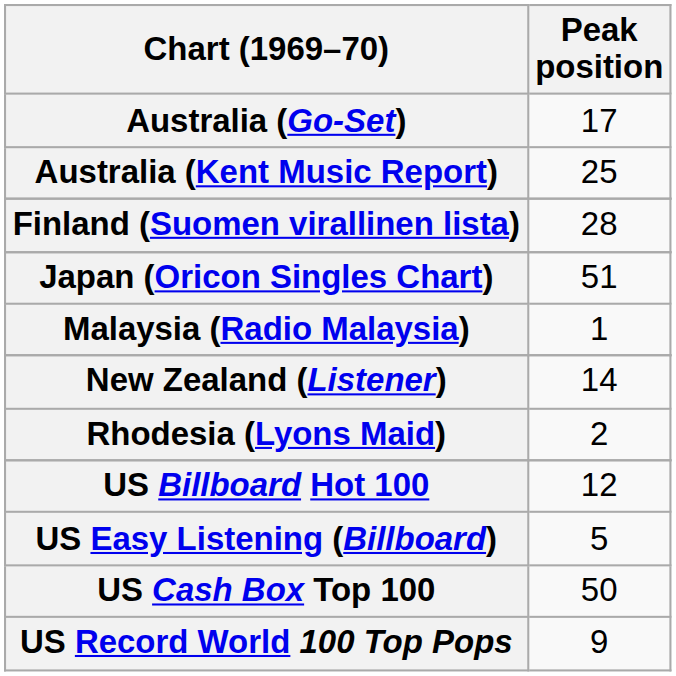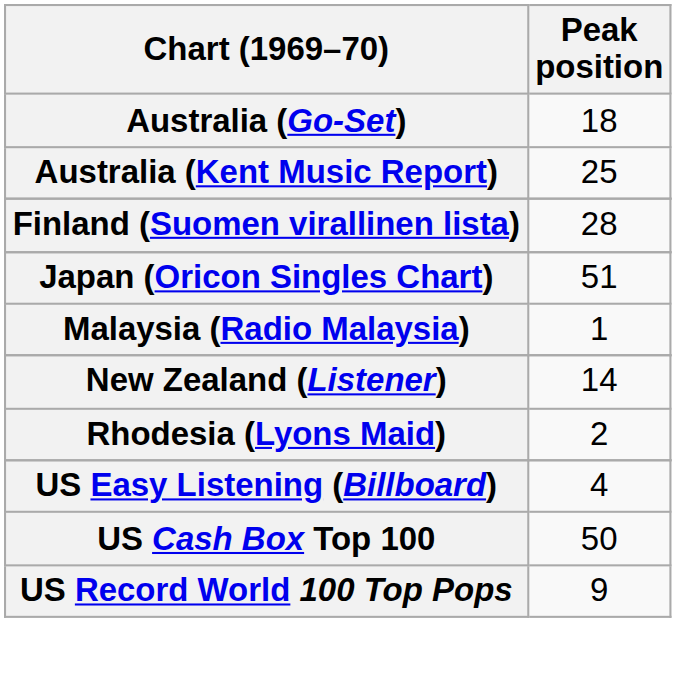 <table class="wikitable sortable plainrowheaders" style="text-align:center">
 <tr>
 <th>Chart (1969–70)</th>
 <th>Peak<br>position</th>
 </tr>
 <tr>
 <th scope="row">Australia (<em><a href='#'>Go-Set</a></em>)</th>
-<td>17</td>
+<td>18</td>
 </tr>
 <tr>
 <th scope="row">Australia (<a href='#'>Kent Music Report</a>)</th>
 <td>25</td>
 </tr>
 <tr>
 </tr>
 <tr>
 </tr>
 <tr>
 <th scope="row">Finland (<a href='#'>Suomen virallinen lista</a>)</th>
 <td>28</td>
 </tr>
 <tr>
 </tr>
 <tr>
 </tr>
 <tr>
 <th scope="row">Japan (<a href='#'>Oricon Singles Chart</a>)</th>
 <td>51</td>
 </tr>
 <tr>
 <th scope="row">Malaysia (<a href='#'>Radio Malaysia</a>)</th>
 <td>1</td>
 </tr>
 <tr>
 </tr>
 <tr>
 </tr>
 <tr>
 <th scope="row">New Zealand (<em><a href='#'>Listener</a></em>)</th>
 <td>14</td>
 </tr>
 <tr>
 <th scope="row">Rhodesia (<a href='#'>Lyons Maid</a>)</th>
 <td>2</td>
 </tr>
 <tr>
 </tr>
 <tr>
 </tr>
 <tr>
-<th scope="row">US <em><a href='#'>Billboard</a></em> <a href='#'>Hot 100</a></th>
-<td>12</td>
-</tr>
-<tr>
 <th scope="row">US <a href='#'>Easy Listening</a> (<em><a href='#'>Billboard</a></em>)</th>
-<td>5</td>
+<td>4</td>
 </tr>
 <tr>
 <th scope="row">US <em><a href='#'>Cash Box</a></em> Top 100<em></th>
 <td>50</td>
 </tr>
 <tr>
 <th scope="row">US </em><a href='#'>Record World</a><em> 100 Top Pops</th>
 <td>9</td>
 </tr>
 </table>
